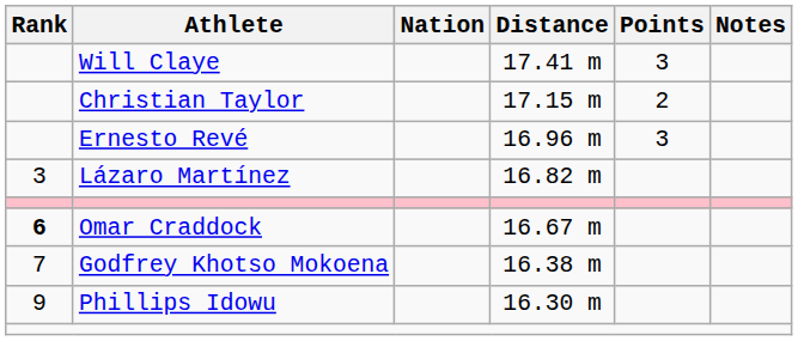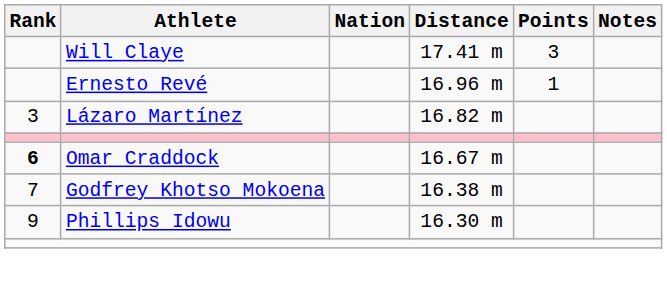 <table class="wikitable sortable" style="text-align:center;">
 <tr>
 <th scope="col" style="width: 10px;">Rank</th>
 <th scope="col">Athlete</th>
 <th scope="col">Nation</th>
 <th scope="col">Distance</th>
 <th scope="col">Points</th>
 <th scope="col">Notes</th>
 </tr>
 <tr>
 <td></td>
 <td align="left"><a href='#'>Will Claye</a></td>
 <td align="left"></td>
 <td>17.41 m </td>
 <td>3</td>
 <td></td>
 </tr>
 <tr>
 <td></td>
-<td align="left"><a href='#'>Christian Taylor</a></td>
-<td align="left"></td>
-<td>17.15 m </td>
-<td>2</td>
-<td></td>
-</tr>
-<tr>
-<td></td>
 <td align="left"><a href='#'>Ernesto Revé</a></td>
 <td align="left"></td>
 <td>16.96 m </td>
-<td>3</td>
+<td>1</td>
 <td></td>
 </tr>
 <tr>
 <td>3</td>
 <td align="left"><a href='#'>Lázaro Martínez</a></td>
 <td align="left"></td>
 <td>16.82 m </td>
 <td></td>
 <td></td>
 </tr>
 <tr bgcolor=pink>
 <td></td>
 <td align="left"></td>
 <td align="left"></td>
 <td></td>
 <td></td>
 <td></td>
 </tr>
 <tr>
 <td><strong>6</strong></td>
 <td align="left"><a href='#'>Omar Craddock</a></td>
 <td align="left"></td>
 <td>16.67 m </td>
 <td></td>
 <td></td>
 </tr>
 <tr>
 <td>7</td>
 <td align="left"><a href='#'>Godfrey Khotso Mokoena</a></td>
 <td align="left"></td>
 <td>16.38 m </td>
 <td></td>
 <td></td>
 </tr>
 <tr>
 <td>9</td>
 <td align="left"><a href='#'>Phillips Idowu</a></td>
 <td align="left"></td>
 <td>16.30 m </td>
 <td></td>
 <td></td>
 </tr>
 <tr class="sortbottom">
 <td colspan="6"></td>
 </tr>
 </table>
